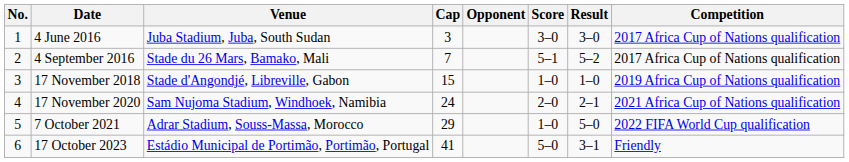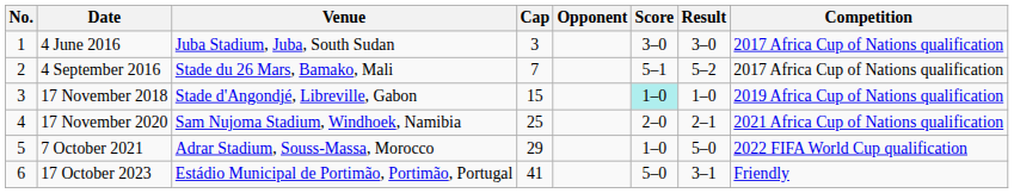 <table class="wikitable sortable">
 <tr>
 <th scope="col">No.</th>
 <th scope="col" data-sort-type="date">Date</th>
 <th scope="col">Venue</th>
 <th scope="col">Cap</th>
 <th scope="col">Opponent</th>
 <th scope="col">Score</th>
 <th scope="col">Result</th>
 <th scope="col">Competition</th>
 </tr>
 <tr>
 <td align="center">1</td>
 <td>4 June 2016</td>
 <td><a href='#'>Juba Stadium</a>, <a href='#'>Juba</a>, South Sudan</td>
 <td align="center">3</td>
 <td></td>
 <td align="center">3–0</td>
 <td align="center">3–0</td>
 <td><a href='#'>2017 Africa Cup of Nations qualification</a></td>
 </tr>
 <tr>
 <td align="center">2</td>
 <td>4 September 2016</td>
 <td><a href='#'>Stade du 26 Mars</a>, <a href='#'>Bamako</a>, Mali</td>
 <td align="center">7</td>
 <td></td>
 <td align="center">5–1</td>
 <td align="center">5–2</td>
 <td>2017 Africa Cup of Nations qualification</td>
 </tr>
 <tr>
 <td align="center">3</td>
 <td>17 November 2018</td>
 <td><a href='#'>Stade d'Angondjé</a>, <a href='#'>Libreville</a>, Gabon</td>
 <td align="center">15</td>
 <td></td>
-<td align="center">1–0</td>
+<td align="center" style="background: paleturquoise;">1–0</td>
 <td align="center">1–0</td>
 <td><a href='#'>2019 Africa Cup of Nations qualification</a></td>
 </tr>
 <tr>
 <td align="center">4</td>
 <td>17 November 2020</td>
 <td><a href='#'>Sam Nujoma Stadium</a>, <a href='#'>Windhoek</a>, Namibia</td>
-<td align="center">24</td>
+<td align="center">25</td>
 <td></td>
 <td align="center">2–0</td>
 <td align="center">2–1</td>
 <td><a href='#'>2021 Africa Cup of Nations qualification</a></td>
 </tr>
 <tr>
 <td align="center">5</td>
 <td>7 October 2021</td>
 <td><a href='#'>Adrar Stadium</a>, <a href='#'>Souss-Massa</a>, Morocco</td>
 <td align="center">29</td>
 <td></td>
 <td align="center">1–0</td>
 <td align="center">5–0</td>
 <td><a href='#'>2022 FIFA World Cup qualification</a></td>
 </tr>
 <tr>
 <td align="center">6</td>
 <td>17 October 2023</td>
 <td><a href='#'>Estádio Municipal de Portimão</a>, <a href='#'>Portimão</a>, Portugal</td>
 <td align="center">41</td>
 <td></td>
 <td align="center">5–0</td>
 <td align="center">3–1</td>
 <td><a href='#'>Friendly</a></td>
 </tr>
 </table>
